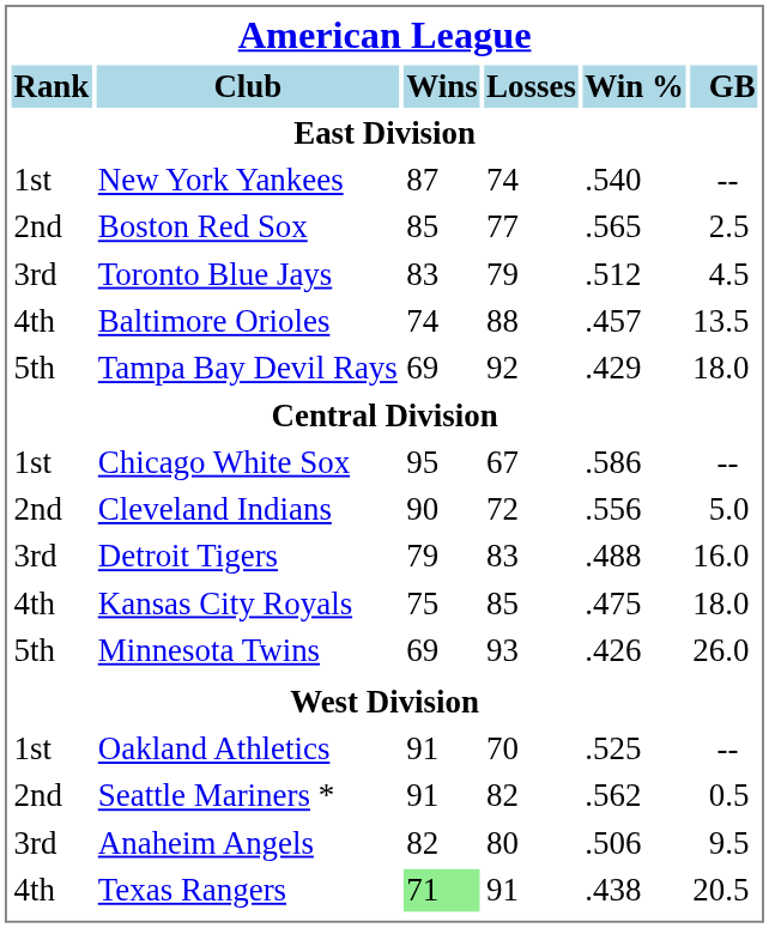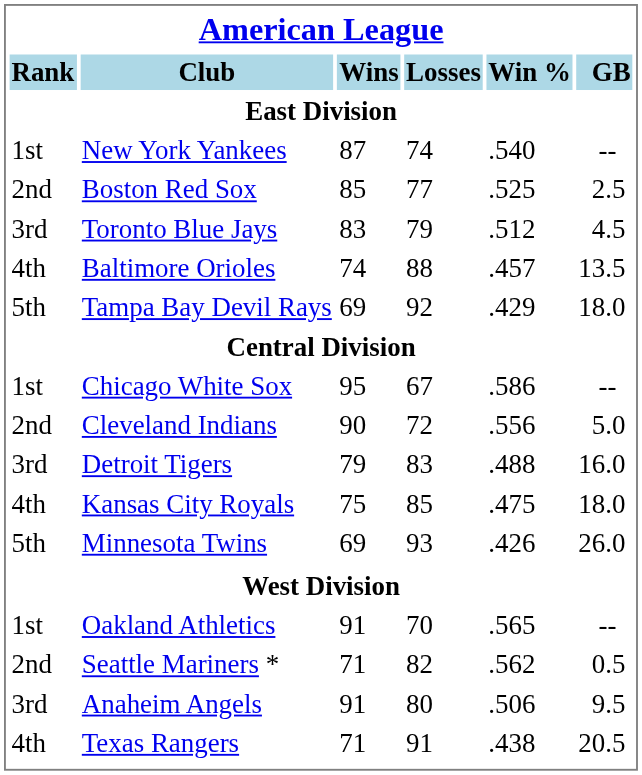 <table cellpadding="1" style="width:auto;font-size: 90%; border: 1px solid gray;">
 <tr align="center" style="font-size: larger;">
 <th colspan=6><a href='#'>American League</a></th>
 </tr>
 <tr style="background:lightblue;">
 <th>Rank</th>
 <th>Club</th>
 <th>Wins</th>
 <th>Losses</th>
 <th>Win %</th>
 <th>  GB</th>
 </tr>
 <tr align="center" style="vertical-align: middle;" style="background:lightblue;">
 <th colspan=6>East Division</th>
 </tr>
 <tr>
 <td>1st</td>
 <td><a href='#'>New York Yankees</a></td>
 <td>87</td>
 <td>74</td>
 <td>.540</td>
 <td>     --</td>
 </tr>
 <tr>
 <td>2nd</td>
 <td><a href='#'>Boston Red Sox</a></td>
 <td>85</td>
 <td>77</td>
-<td>.565</td>
+<td>.525</td>
 <td>  2.5</td>
 </tr>
 <tr>
 <td>3rd</td>
 <td><a href='#'>Toronto Blue Jays</a></td>
 <td>83</td>
 <td>79</td>
 <td>.512</td>
 <td>  4.5</td>
 </tr>
 <tr>
 <td>4th</td>
 <td><a href='#'>Baltimore Orioles</a></td>
 <td>74</td>
 <td>88</td>
 <td>.457</td>
 <td>13.5</td>
 </tr>
 <tr>
 <td>5th</td>
 <td><a href='#'>Tampa Bay Devil Rays</a></td>
 <td>69</td>
 <td>92</td>
 <td>.429</td>
 <td>18.0</td>
 </tr>
 <tr align="center" style="vertical-align: middle;" style="background:lightblue;">
 <th colspan=6>Central Division</th>
 </tr>
 <tr>
 <td>1st</td>
 <td><a href='#'>Chicago White Sox</a></td>
 <td>95</td>
 <td>67</td>
 <td>.586</td>
 <td>     --</td>
 </tr>
 <tr>
 <td>2nd</td>
 <td><a href='#'>Cleveland Indians</a></td>
 <td>90</td>
 <td>72</td>
 <td>.556</td>
 <td>  5.0</td>
 </tr>
 <tr>
 <td>3rd</td>
 <td><a href='#'>Detroit Tigers</a></td>
 <td>79</td>
 <td>83</td>
 <td>.488</td>
 <td>16.0</td>
 </tr>
 <tr>
 <td>4th</td>
 <td><a href='#'>Kansas City Royals</a></td>
 <td>75</td>
 <td>85</td>
 <td>.475</td>
 <td>18.0</td>
 </tr>
 <tr>
 <td>5th</td>
 <td><a href='#'>Minnesota Twins</a></td>
 <td>69</td>
 <td>93</td>
 <td>.426</td>
 <td>26.0</td>
 </tr>
 <tr>
 </tr>
 <tr align="center" style="vertical-align: middle;" style="background:lightblue;">
 <th colspan=6>West Division</th>
 </tr>
 <tr>
 <td>1st</td>
 <td><a href='#'>Oakland Athletics</a></td>
 <td>91</td>
 <td>70</td>
-<td>.525</td>
+<td>.565</td>
 <td>     --</td>
 </tr>
 <tr>
 <td>2nd</td>
 <td><a href='#'>Seattle Mariners</a> *</td>
-<td>91</td>
+<td>71</td>
 <td>82</td>
 <td>.562</td>
 <td>  0.5</td>
 </tr>
 <tr>
 <td>3rd</td>
 <td><a href='#'>Anaheim Angels</a></td>
-<td>82</td>
+<td>91</td>
 <td>80</td>
 <td>.506</td>
 <td>  9.5</td>
 </tr>
 <tr>
 <td>4th</td>
 <td><a href='#'>Texas Rangers</a></td>
-<td style="background: lightgreen;">71</td>
+<td>71</td>
 <td>91</td>
 <td>.438</td>
 <td>20.5</td>
 </tr>
 <tr>
 </tr>
 </table>
